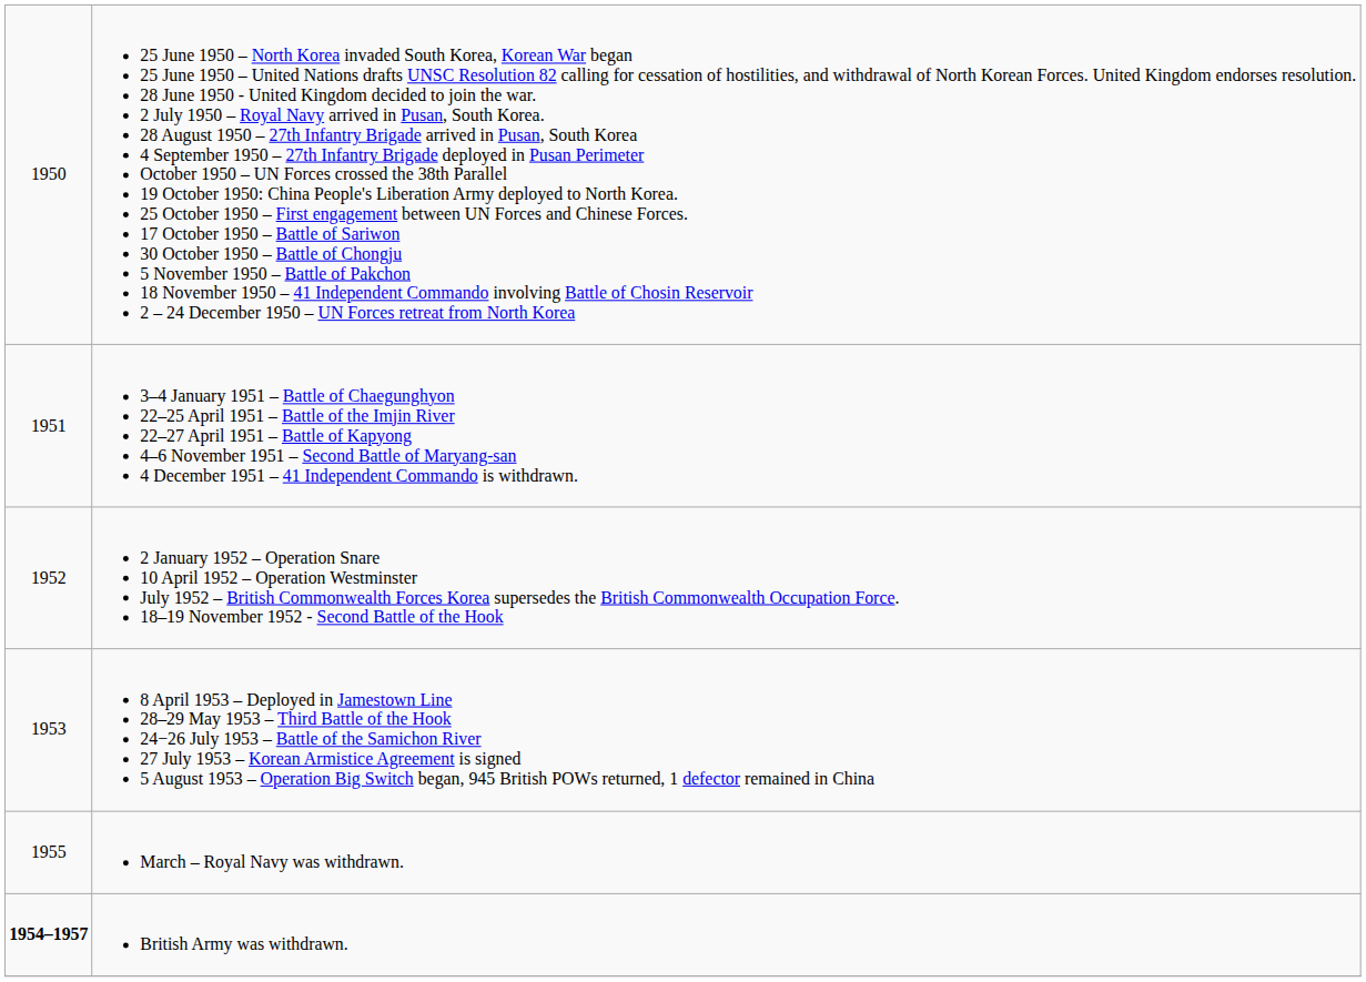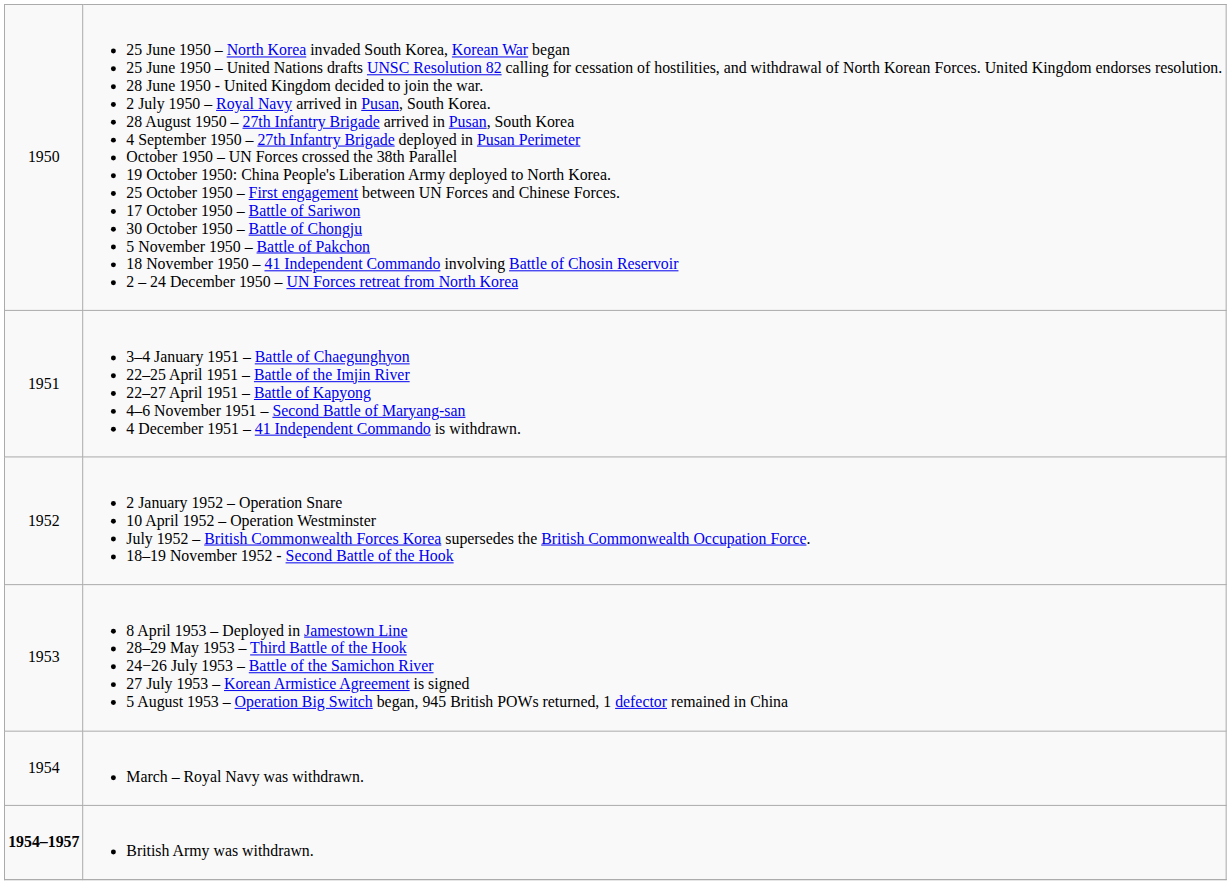 <table class="wikitable">
 <tr>
 <td align=center>1950</td>
 <td><br><ul><li>25 June 1950 – <a href='#'>North Korea</a> invaded South Korea, <a href='#'>Korean War</a> began</li><li>25 June 1950 – United Nations drafts <a href='#'>UNSC Resolution 82</a> calling for cessation of hostilities, and withdrawal of North Korean Forces. United Kingdom endorses resolution.</li><li>28 June 1950 - United Kingdom decided to join the war.</li><li>2 July 1950 – <a href='#'>Royal Navy</a> arrived in <a href='#'>Pusan</a>, South Korea.</li><li>28 August 1950 – <a href='#'>27th Infantry Brigade</a> arrived in <a href='#'>Pusan</a>, South Korea</li><li>4 September 1950 – <a href='#'>27th Infantry Brigade</a> deployed in <a href='#'>Pusan Perimeter</a></li><li>October 1950 – UN Forces crossed the 38th Parallel</li><li>19 October 1950: China People's Liberation Army deployed to North Korea.</li><li>25 October 1950 – <a href='#'>First engagement</a> between UN Forces and Chinese Forces.</li><li>17 October 1950 – <a href='#'>Battle of Sariwon</a></li><li>30 October 1950 – <a href='#'>Battle of Chongju</a></li><li>5 November 1950 – <a href='#'>Battle of Pakchon</a></li><li>18 November 1950 – <a href='#'>41 Independent Commando</a> involving <a href='#'>Battle of Chosin Reservoir</a></li><li>2 – 24 December 1950 – <a href='#'>UN Forces retreat from North Korea</a></li></ul></td>
 </tr>
 <tr>
 <td align=center>1951</td>
 <td><br><ul><li>3–4 January 1951 – <a href='#'>Battle of Chaegunghyon</a></li><li>22–25 April 1951 – <a href='#'>Battle of the Imjin River</a></li><li>22–27 April 1951 – <a href='#'>Battle of Kapyong</a></li><li>4–6 November 1951 – <a href='#'>Second Battle of Maryang-san</a></li><li>4 December 1951 – <a href='#'>41 Independent Commando</a> is withdrawn.</li></ul></td>
 </tr>
 <tr>
 <td align=center>1952</td>
 <td><br><ul><li>2 January 1952 – Operation Snare</li><li>10 April 1952 – Operation Westminster</li><li>July 1952 – <a href='#'>British Commonwealth Forces Korea</a> supersedes the <a href='#'>British Commonwealth Occupation Force</a>.</li><li>18–19 November 1952 - <a href='#'>Second Battle of the Hook</a></li></ul></td>
 </tr>
 <tr>
 <td align=center>1953</td>
 <td><br><ul><li>8 April 1953 – Deployed in <a href='#'>Jamestown Line</a></li><li>28–29 May 1953 – <a href='#'>Third Battle of the Hook</a></li><li>24−26 July 1953  – <a href='#'>Battle of the Samichon River</a></li><li>27 July 1953 – <a href='#'>Korean Armistice Agreement</a> is signed</li><li>5 August 1953 – <a href='#'>Operation Big Switch</a> began, 945 British POWs returned, 1 <a href='#'>defector</a> remained in China</li></ul></td>
 </tr>
 <tr>
-<td align=center>1955</td>
+<td align=center>1954</td>
 <td><br><ul><li>March – Royal Navy was withdrawn.</li></ul></td>
 </tr>
 <tr>
 <td align=center><strong>1954–1957</strong></td>
 <td><br><ul><li>British Army was withdrawn.</li></ul></td>
 </tr>
 <tr>
 </tr>
 </table>
